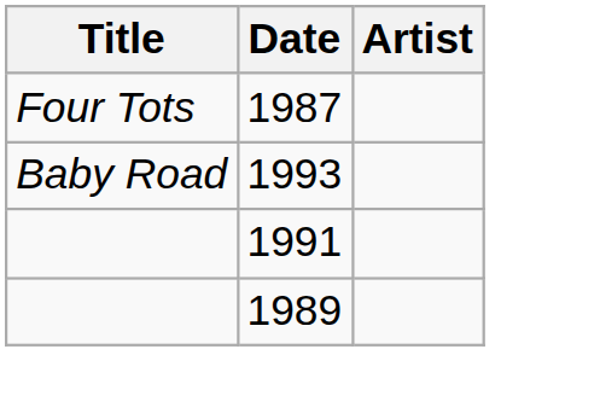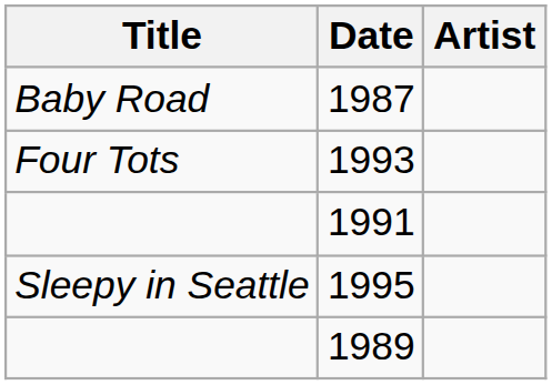 <table class="wikitable sortable">
 <tr>
 <th>Title</th>
 <th>Date</th>
 <th>Artist</th>
 </tr>
 <tr>
-<td><em>Four Tots</em></td>
+<td><em>Baby Road</em></td>
 <td>1987</td>
 <td></td>
 </tr>
 <tr>
-<td><em>Baby Road</em></td>
+<td><em>Four Tots</em></td>
 <td>1993</td>
 <td></td>
 </tr>
 <tr>
 <td></td>
 <td>1991</td>
 <td></td>
 </tr>
 <tr>
+<td><em>Sleepy in Seattle</em></td>
+<td>1995</td>
+<td></td>
+</tr>
+<tr>
 <td></td>
 <td>1989</td>
 <td></td>
 </tr>
 </table>
